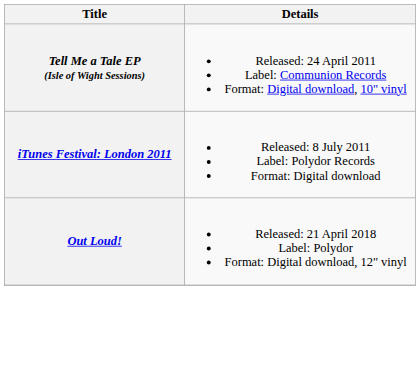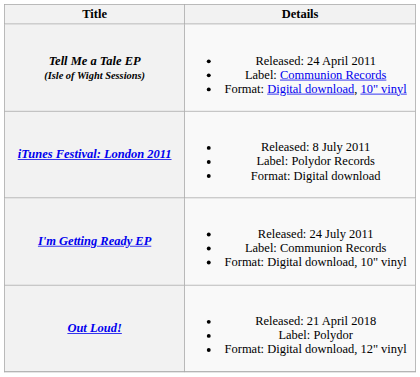 <table class="wikitable plainrowheaders" style="text-align:center;">
 <tr>
 <th scope="col" style="width:14em;">Title</th>
 <th scope="col" style="width:18em;">Details</th>
 </tr>
 <tr>
 <th scope="row"><em>Tell Me a Tale EP<br><small>(Isle of Wight Sessions)</small></em></th>
 <td><br><ul><li>Released: 24 April 2011</li><li>Label: <a href='#'>Communion Records</a></li><li>Format: <a href='#'>Digital download</a>, <a href='#'>10" vinyl</a></li></ul></td>
 </tr>
 <tr>
 <th scope="row"><em><a href='#'>iTunes Festival: London 2011</a></em></th>
 <td><br><ul><li>Released: 8 July 2011</li><li>Label: Polydor Records</li><li>Format: Digital download</li></ul></td>
 </tr>
 <tr>
+<th scope="row"><em><a href='#'>I'm Getting Ready EP</a></em></th>
+<td><br><ul><li>Released: 24 July 2011</li><li>Label: Communion Records</li><li>Format: Digital download, 10" vinyl</li></ul></td>
+</tr>
+<tr>
 <th scope="row"><em><a href='#'>Out Loud!</a></em></th>
 <td><br><ul><li>Released: 21 April 2018</li><li>Label: Polydor</li><li>Format: Digital download, 12" vinyl</li></ul></td>
 </tr>
 <tr>
 </tr>
 </table>
